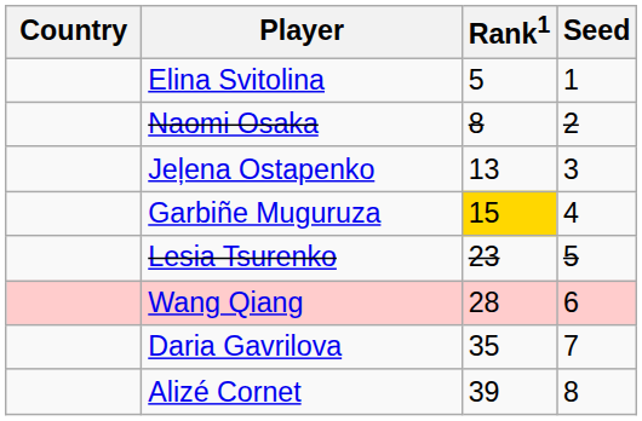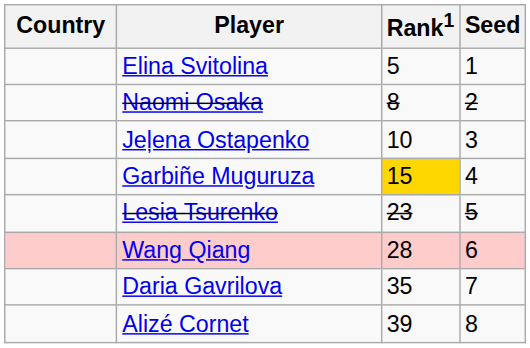 <table class="sortable wikitable">
 <tr>
 <th width="70">Country</th>
 <th width="175">Player</th>
 <th>Rank<sup>1</sup></th>
 <th>Seed</th>
 </tr>
 <tr>
 <td></td>
 <td><a href='#'>Elina Svitolina</a></td>
 <td>5</td>
 <td>1</td>
 </tr>
 <tr>
 <td><s></s></td>
 <td><s><a href='#'>Naomi Osaka</a></s></td>
 <td><s>8</s></td>
 <td><s>2</s></td>
 </tr>
 <tr>
 <td></td>
 <td><a href='#'>Jeļena Ostapenko</a></td>
-<td>13</td>
+<td>10</td>
 <td>3</td>
 </tr>
 <tr>
 <td></td>
 <td><a href='#'>Garbiñe Muguruza</a></td>
 <td style="background: gold;">15</td>
 <td>4</td>
 </tr>
 <tr>
 <td><s></s></td>
 <td><s><a href='#'>Lesia Tsurenko</a></s></td>
 <td><s>23</s></td>
 <td><s>5</s></td>
 </tr>
 <tr style="background:#fcc;">
 <td></td>
 <td><a href='#'>Wang Qiang</a></td>
 <td>28</td>
 <td>6</td>
 </tr>
 <tr>
 <td></td>
 <td><a href='#'>Daria Gavrilova</a></td>
 <td>35</td>
 <td>7</td>
 </tr>
 <tr>
 <td></td>
 <td><a href='#'>Alizé Cornet</a></td>
 <td>39</td>
 <td>8</td>
 </tr>
 </table>
